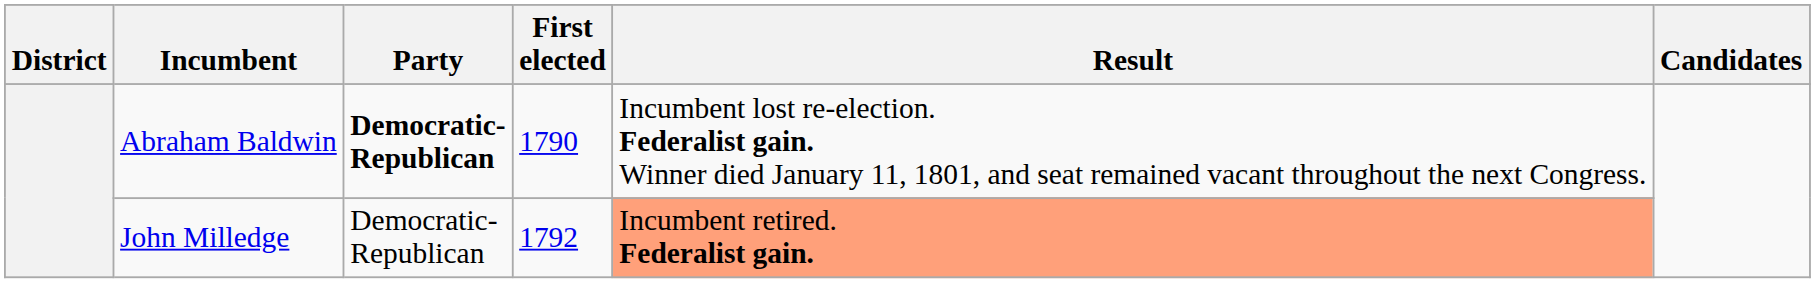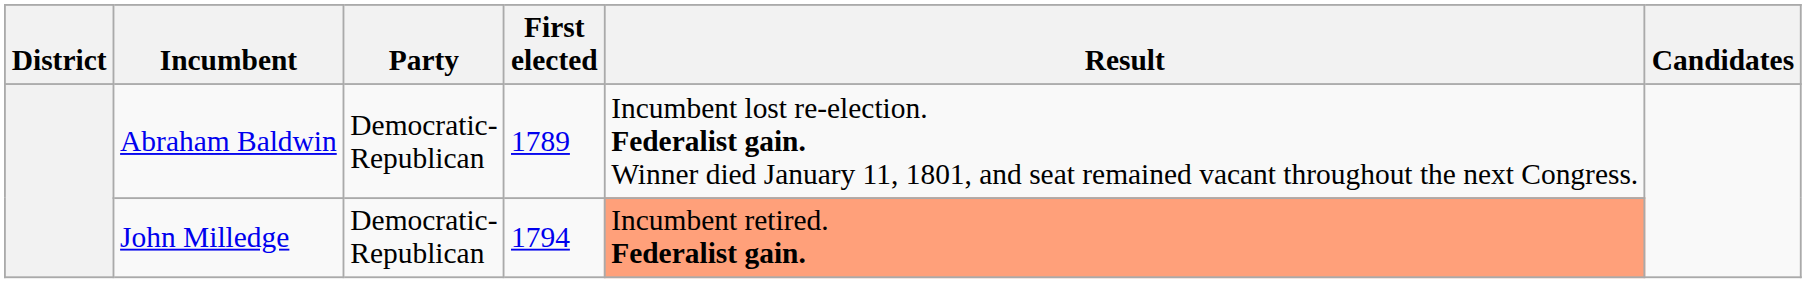 <table class=wikitable>
 <tr valign=bottom>
 <th>District</th>
 <th>Incumbent</th>
 <th>Party</th>
 <th>First<br>elected</th>
 <th>Result</th>
 <th>Candidates</th>
 </tr>
 <tr>
 <th rowspan=2><br></th>
 <td><a href='#'>Abraham Baldwin</a></td>
-<td><strong>Democratic-<br>Republican</strong></td>
-<td><a href='#'>1790</a></td>
+<td>Democratic-<br>Republican</td>
+<td><a href='#'>1789</a></td>
 <td>Incumbent lost re-election.<br><strong>Federalist gain.</strong><br>Winner died January 11, 1801, and seat remained vacant throughout the next Congress.</td>
 <td rowspan=2 nowrap></td>
 </tr>
 <tr>
 <td><a href='#'>John Milledge</a></td>
 <td>Democratic-<br>Republican</td>
-<td><a href='#'>1792</a></td>
+<td><a href='#'>1794</a></td>
 <td style="background: lightsalmon;">Incumbent retired.<br><strong>Federalist gain.</strong></td>
 </tr>
 </table>
